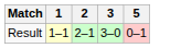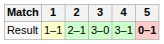 <table class="wikitable">
 <tr>
 <th>Match</th>
 <th>1</th>
 <th>2</th>
 <th>3</th>
+<th>4</th>
 <th>5</th>
 </tr>
 <tr>
 <td>Result</td>
 <td bgcolor="#FFFFCC">1–1</td>
 <td bgcolor="#CCFFCC">2–1</td>
 <td bgcolor="#CCFFCC">3–0</td>
-<td bgcolor="#FFCCCC">0–1</td>
+<td bgcolor="#CCFFCC">3–1</td>
+<td bgcolor="#FFCCCC"><strong>0–1</strong></td>
 </tr>
 </table>
